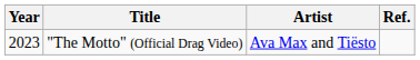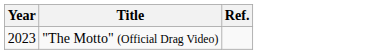 <table class="wikitable">
 <tr>
 <th>Year</th>
 <th>Title</th>
-<th>Artist</th>
 <th>Ref.</th>
 </tr>
 <tr>
 <td>2023</td>
 <td>"The Motto" <small>(Official Drag Video)</small></td>
-<td><a href='#'>Ava Max</a> and <a href='#'>Tiësto</a></td>
 <td style="text-align: center;"></td>
 </tr>
 </table>
